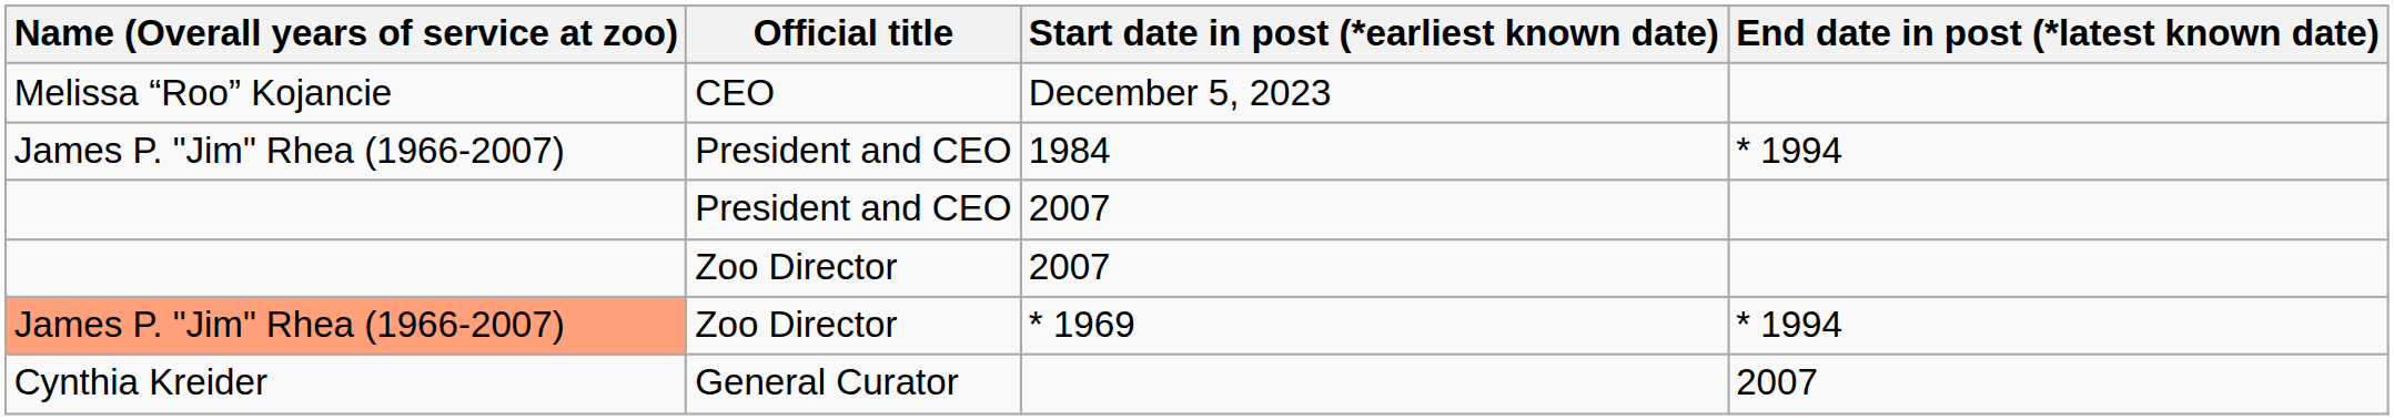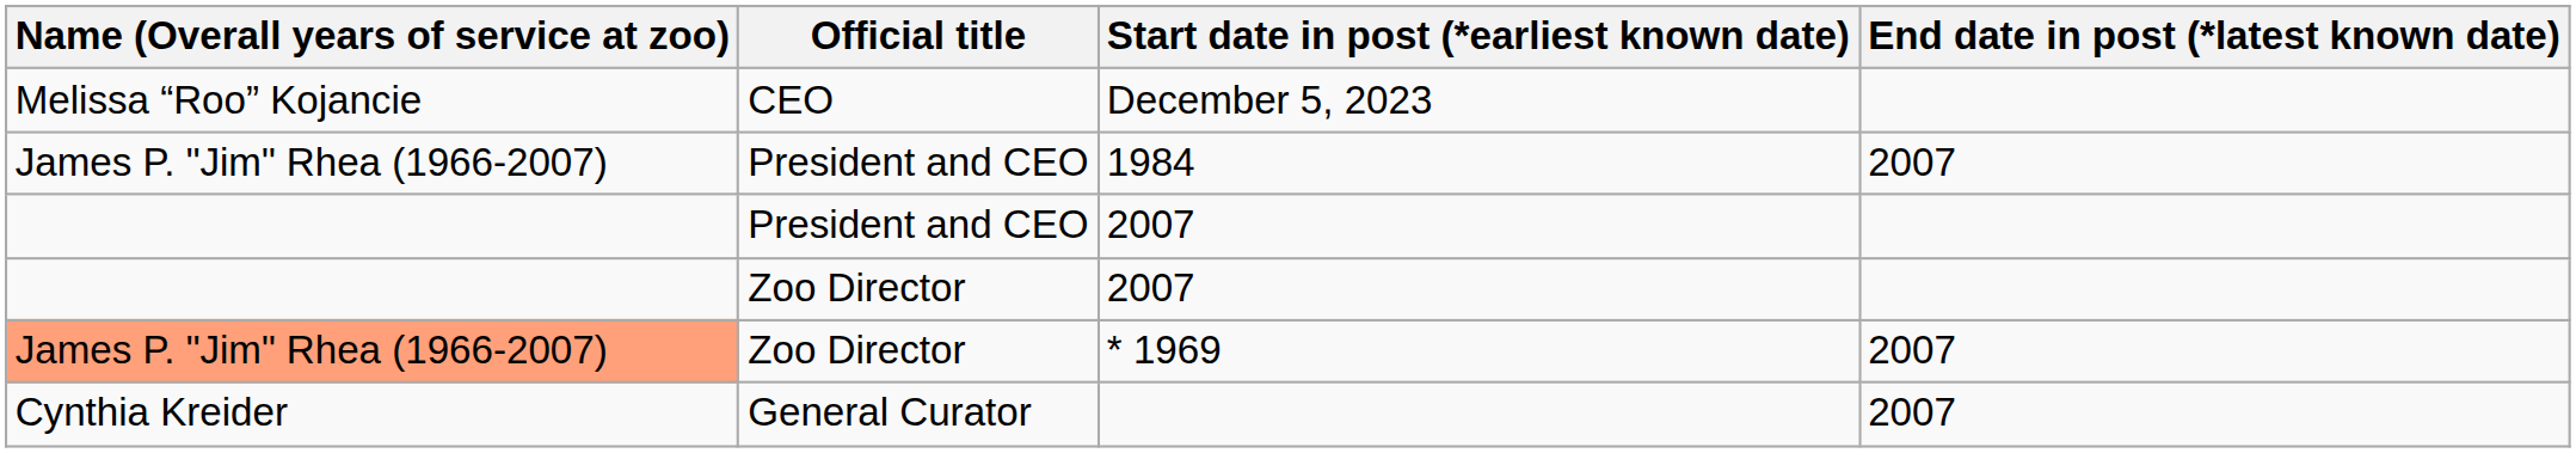 <table class="wikitable">
 <tr>
 <th>Name (Overall years of service at zoo)</th>
 <th>Official title</th>
 <th>Start date in post (*earliest known date)</th>
 <th>End date in post (*latest known date)</th>
 </tr>
 <tr>
 <td>Melissa “Roo” Kojancie</td>
 <td>CEO</td>
 <td>December 5, 2023</td>
 </tr>
 <tr>
 <td>James P. "Jim" Rhea (1966-2007)</td>
 <td>President and CEO</td>
 <td>1984</td>
-<td>* 1994</td>
+<td>2007</td>
 </tr>
 <tr>
 <td></td>
 <td>President and CEO</td>
 <td>2007</td>
 <td></td>
 </tr>
 <tr>
 <td></td>
 <td>Zoo Director</td>
 <td>2007</td>
 <td></td>
 </tr>
 <tr>
 <td style="background: lightsalmon;">James P. "Jim" Rhea (1966-2007)</td>
 <td>Zoo Director</td>
 <td>* 1969</td>
-<td>* 1994</td>
+<td>2007</td>
 </tr>
 <tr>
 <td>Cynthia Kreider</td>
 <td>General Curator</td>
 <td></td>
 <td>2007</td>
 </tr>
 </table>
